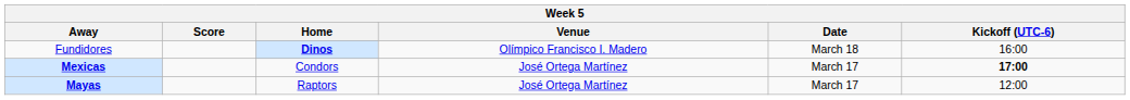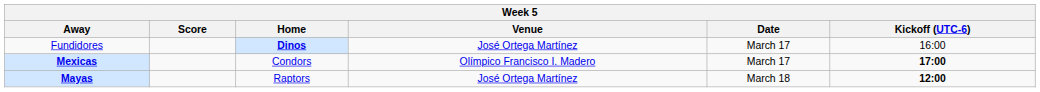 <table class="wikitable mw-collapsible mw-collapsed" style="width:80%;">
 <tr>
 <th colspan="8">Week 5</th>
 </tr>
 <tr>
 <th>Away</th>
 <th>Score</th>
 <th>Home</th>
 <th>Venue</th>
 <th>Date</th>
 <th>Kickoff (<a href='#'>UTC-6</a>)</th>
 </tr>
 <tr align="center">
 <td><a href='#'>Fundidores</a></td>
 <td></td>
 <td bgcolor="#D0E7FF"><strong><a href='#'>Dinos</a></strong></td>
-<td><a href='#'>Olímpico Francisco I. Madero</a></td>
-<td>March 18</td>
+<td><a href='#'>José Ortega Martínez</a></td>
+<td>March 17</td>
 <td>16:00</td>
 </tr>
 <tr align="center">
 <td bgcolor="#D0E7FF"><strong><a href='#'>Mexicas</a></strong></td>
 <td></td>
 <td><a href='#'>Condors</a></td>
-<td><a href='#'>José Ortega Martínez</a></td>
+<td><a href='#'>Olímpico Francisco I. Madero</a></td>
 <td>March 17</td>
 <td><strong>17:00</strong></td>
 </tr>
 <tr align="center">
 <td bgcolor="#D0E7FF"><strong><a href='#'>Mayas</a></strong></td>
 <td></td>
 <td><a href='#'>Raptors</a></td>
 <td><a href='#'>José Ortega Martínez</a></td>
-<td>March 17</td>
-<td>12:00</td>
+<td>March 18</td>
+<td><strong>12:00</strong></td>
 </tr>
 </table>
